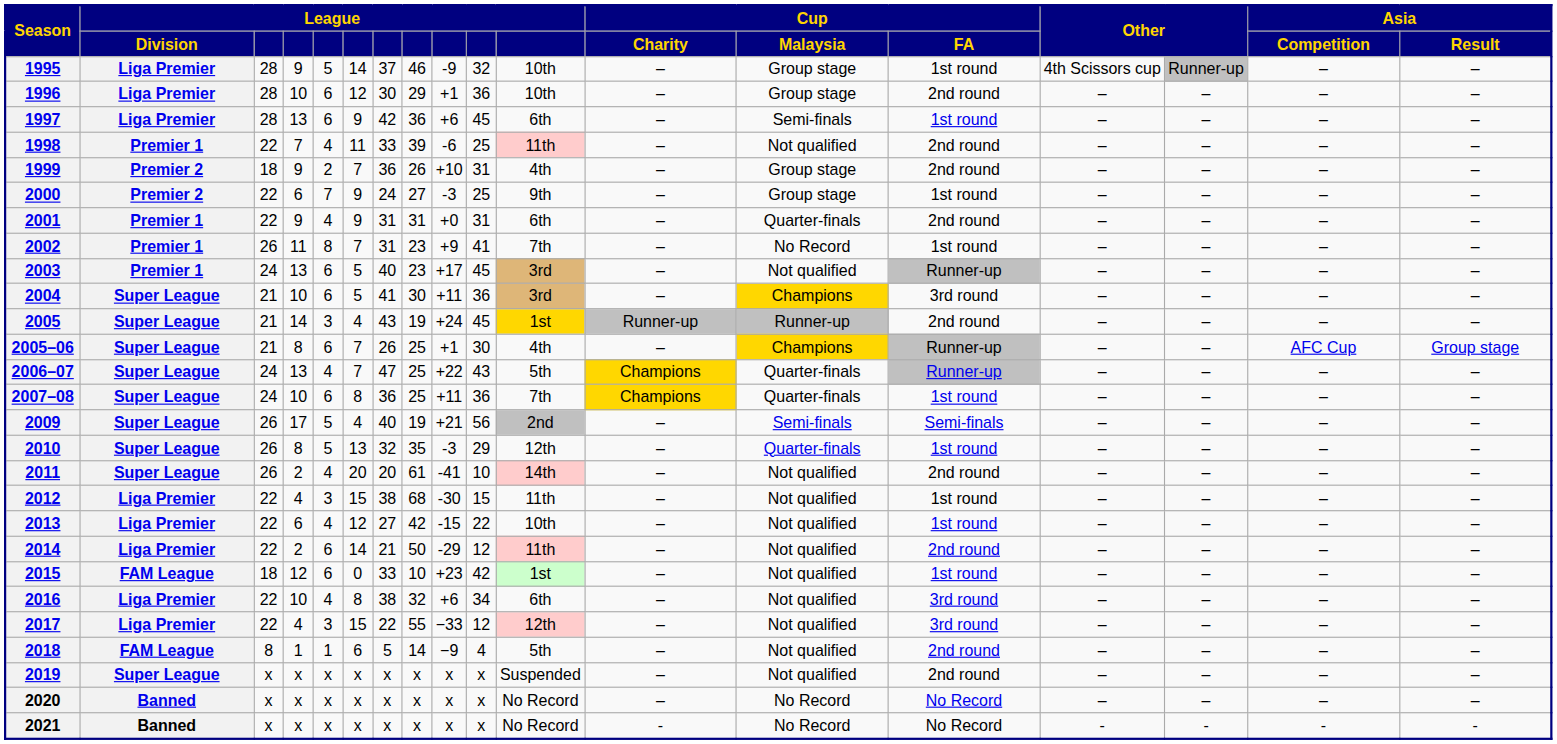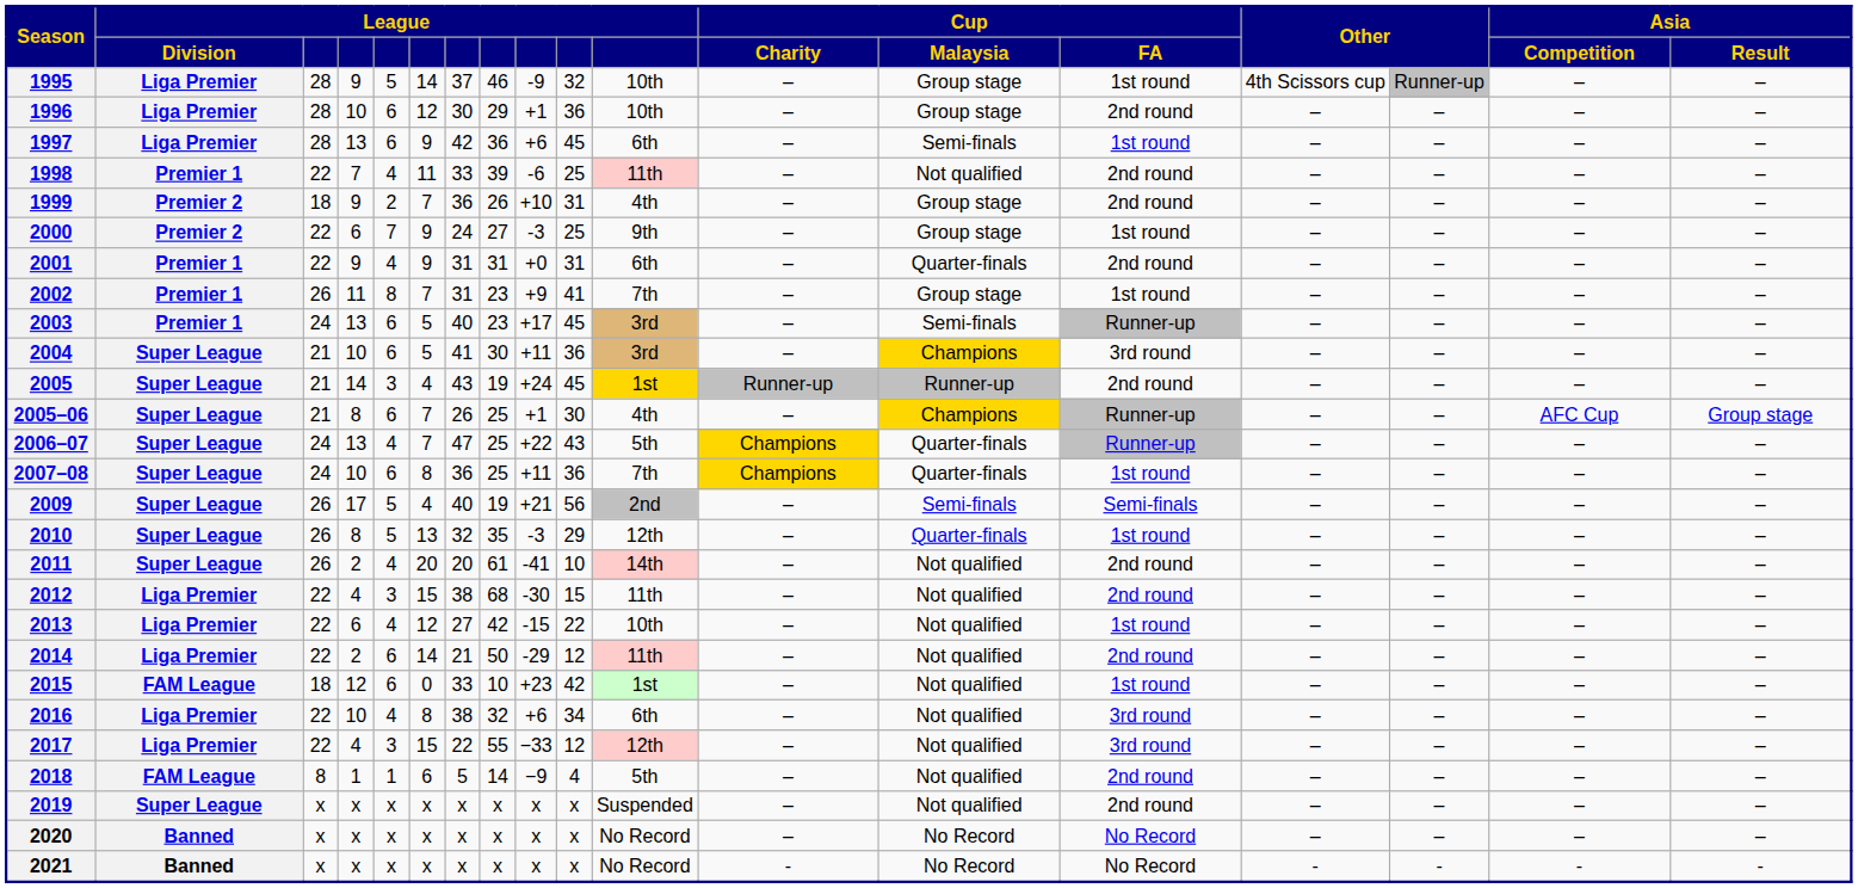 <table class="wikitable" style="border:2px solid #000080; font-size:90%; text-align:center;">
 <tr>
 <th rowspan="2"  style="background:#000080; color:#FFD500; width:60px;">Season</th>
 <th colspan="10" style="background:#000080; color:#FFD500;">League</th>
 <th colspan="3" style="background:#000080; color:#FFD500;">Cup</th>
 <th rowspan="2" colspan="2" style="background:#000080; color:#FFD500;">Other</th>
 <th colspan="2" style="background:#000080; color:#FFD500;">Asia</th>
 </tr>
 <tr>
 <th style="background:#000080; color:#FFD500; width:150px;">Division</th>
 <th style="background:#000080; color:#FFD500; width:20px;"></th>
 <th style="background:#000080; color:#FFD500; width:20px;"></th>
 <th style="background:#000080; color:#FFD500; width:20px;"></th>
 <th style="background:#000080; color:#FFD500; width:20px;"></th>
 <th style="background:#000080; color:#FFD500; width:20px;"></th>
 <th style="background:#000080; color:#FFD500; width:20px;"></th>
 <th style="background:#000080; color:#FFD500; width:20px;"></th>
 <th style="background:#000080; color:#FFD500; width:20px;"></th>
 <th style="background:#000080; color:#FFD500; width:20px;"></th>
 <th style="background:#000080; color:#FFD500; width:130px;">Charity</th>
 <th style="background:#000080; color:#FFD500; width:130px;">Malaysia</th>
 <th style="background:#000080; color:#FFD500; width:130px;">FA</th>
 <th style="background:#000080; color:#FFD500; width:130px;">Competition</th>
 <th style="background:#000080; color:#FFD500; width:130px;">Result</th>
 </tr>
 <tr>
 <th><a href='#'>1995</a></th>
 <th><a href='#'>Liga Premier</a></th>
 <td>28</td>
 <td>9</td>
 <td>5</td>
 <td>14</td>
 <td>37</td>
 <td>46</td>
 <td align=center>-9</td>
 <td>32</td>
 <td>10th</td>
 <td>–</td>
 <td>Group stage</td>
 <td>1st round</td>
 <td>4th Scissors cup</td>
 <td style="background:silver;">Runner-up</td>
 <td>–</td>
 <td>–</td>
 </tr>
 <tr>
 <th><a href='#'>1996</a></th>
 <th><a href='#'>Liga Premier</a></th>
 <td>28</td>
 <td>10</td>
 <td>6</td>
 <td>12</td>
 <td>30</td>
 <td>29</td>
 <td align=center>+1</td>
 <td>36</td>
 <td>10th</td>
 <td>–</td>
 <td>Group stage</td>
 <td>2nd round</td>
 <td>–</td>
 <td>–</td>
 <td>–</td>
 <td>–</td>
 </tr>
 <tr>
 <th><a href='#'>1997</a></th>
 <th><a href='#'>Liga Premier</a></th>
 <td>28</td>
 <td>13</td>
 <td>6</td>
 <td>9</td>
 <td>42</td>
 <td>36</td>
 <td align=center>+6</td>
 <td>45</td>
 <td>6th</td>
 <td>–</td>
 <td>Semi-finals</td>
 <td><a href='#'>1st round</a></td>
 <td>–</td>
 <td>–</td>
 <td>–</td>
 <td>–</td>
 </tr>
 <tr>
 <th><a href='#'>1998</a></th>
 <th><a href='#'>Premier 1</a></th>
 <td>22</td>
 <td>7</td>
 <td>4</td>
 <td>11</td>
 <td>33</td>
 <td>39</td>
 <td align=center>-6</td>
 <td>25</td>
 <td style="background:#FFCCCC;">11th</td>
 <td>–</td>
 <td>Not qualified</td>
 <td>2nd round</td>
 <td>–</td>
 <td>–</td>
 <td>–</td>
 <td>–</td>
 </tr>
 <tr>
 <th><a href='#'>1999</a></th>
 <th><a href='#'>Premier 2</a></th>
 <td>18</td>
 <td>9</td>
 <td>2</td>
 <td>7</td>
 <td>36</td>
 <td>26</td>
 <td align=center>+10</td>
 <td>31</td>
 <td>4th</td>
 <td>–</td>
 <td>Group stage</td>
 <td>2nd round</td>
 <td>–</td>
 <td>–</td>
 <td>–</td>
 <td>–</td>
 </tr>
 <tr>
 <th><a href='#'>2000</a></th>
 <th><a href='#'>Premier 2</a></th>
 <td>22</td>
 <td>6</td>
 <td>7</td>
 <td>9</td>
 <td>24</td>
 <td>27</td>
 <td align=center>-3</td>
 <td>25</td>
 <td>9th</td>
 <td>–</td>
 <td>Group stage</td>
 <td>1st round</td>
 <td>–</td>
 <td>–</td>
 <td>–</td>
 <td>–</td>
 </tr>
 <tr>
 <th><a href='#'>2001</a></th>
 <th><a href='#'>Premier 1</a></th>
 <td>22</td>
 <td>9</td>
 <td>4</td>
 <td>9</td>
 <td>31</td>
 <td>31</td>
 <td align=center>+0</td>
 <td>31</td>
 <td>6th</td>
 <td>–</td>
 <td>Quarter-finals</td>
 <td>2nd round</td>
 <td>–</td>
 <td>–</td>
 <td>–</td>
 <td>–</td>
 </tr>
 <tr>
 <th><a href='#'>2002</a></th>
 <th><a href='#'>Premier 1</a></th>
 <td>26</td>
 <td>11</td>
 <td>8</td>
 <td>7</td>
 <td>31</td>
 <td>23</td>
 <td align=center>+9</td>
 <td>41</td>
 <td>7th</td>
 <td>–</td>
-<td>No Record</td>
+<td>Group stage</td>
 <td>1st round</td>
 <td>–</td>
 <td>–</td>
 <td>–</td>
 <td>–</td>
 </tr>
 <tr>
 <th><a href='#'>2003</a></th>
 <th><a href='#'>Premier 1</a></th>
 <td>24</td>
 <td>13</td>
 <td>6</td>
 <td>5</td>
 <td>40</td>
 <td>23</td>
 <td align=center>+17</td>
 <td>45</td>
 <td style="background:#deb678;">3rd</td>
 <td>–</td>
-<td>Not qualified</td>
+<td>Semi-finals</td>
 <td style="background:silver;">Runner-up</td>
 <td>–</td>
 <td>–</td>
 <td>–</td>
 <td>–</td>
 </tr>
 <tr>
 <th><a href='#'>2004</a></th>
 <th><a href='#'>Super League</a></th>
 <td>21</td>
 <td>10</td>
 <td>6</td>
 <td>5</td>
 <td>41</td>
 <td>30</td>
 <td align=center>+11</td>
 <td>36</td>
 <td style="background:#deb678;">3rd</td>
 <td>–</td>
 <td style="background:gold;">Champions</td>
 <td>3rd round</td>
 <td>–</td>
 <td>–</td>
 <td>–</td>
 <td>–</td>
 </tr>
 <tr>
 <th><a href='#'>2005</a></th>
 <th><a href='#'>Super League</a></th>
 <td>21</td>
 <td>14</td>
 <td>3</td>
 <td>4</td>
 <td>43</td>
 <td>19</td>
 <td align=center>+24</td>
 <td>45</td>
 <td style="background:gold;">1st</td>
 <td style="background:silver;">Runner-up</td>
 <td style="background:silver;">Runner-up</td>
 <td>2nd round</td>
 <td>–</td>
 <td>–</td>
 <td>–</td>
 <td>–</td>
 </tr>
 <tr>
 <th><a href='#'>2005–06</a></th>
 <th><a href='#'>Super League</a></th>
 <td>21</td>
 <td>8</td>
 <td>6</td>
 <td>7</td>
 <td>26</td>
 <td>25</td>
 <td align=center>+1</td>
 <td>30</td>
 <td>4th</td>
 <td>–</td>
 <td style="background:gold;">Champions</td>
 <td style="background:silver;">Runner-up</td>
 <td>–</td>
 <td>–</td>
 <td><a href='#'>AFC Cup</a></td>
 <td><a href='#'>Group stage</a></td>
 </tr>
 <tr>
 <th><a href='#'>2006–07</a></th>
 <th><a href='#'>Super League</a></th>
 <td>24</td>
 <td>13</td>
 <td>4</td>
 <td>7</td>
 <td>47</td>
 <td>25</td>
 <td align=center>+22</td>
 <td>43</td>
 <td>5th</td>
 <td style="background:gold;">Champions</td>
 <td>Quarter-finals</td>
 <td style="background:silver;"><a href='#'>Runner-up</a></td>
 <td>–</td>
 <td>–</td>
 <td>–</td>
 <td>–</td>
 </tr>
 <tr>
 <th><a href='#'>2007–08</a></th>
 <th><a href='#'>Super League</a></th>
 <td>24</td>
 <td>10</td>
 <td>6</td>
 <td>8</td>
 <td>36</td>
 <td>25</td>
 <td align=center>+11</td>
 <td>36</td>
 <td>7th</td>
 <td style="background:gold;">Champions</td>
 <td>Quarter-finals</td>
 <td><a href='#'>1st round</a></td>
 <td>–</td>
 <td>–</td>
 <td>–</td>
 <td>–</td>
 </tr>
 <tr>
 <th><a href='#'>2009</a></th>
 <th><a href='#'>Super League</a></th>
 <td>26</td>
 <td>17</td>
 <td>5</td>
 <td>4</td>
 <td>40</td>
 <td>19</td>
 <td align=center>+21</td>
 <td>56</td>
 <td style="background:silver;">2nd</td>
 <td>–</td>
 <td><a href='#'>Semi-finals</a></td>
 <td><a href='#'>Semi-finals</a></td>
 <td>–</td>
 <td>–</td>
 <td>–</td>
 <td>–</td>
 </tr>
 <tr>
 <th><a href='#'>2010</a></th>
 <th><a href='#'>Super League</a></th>
 <td>26</td>
 <td>8</td>
 <td>5</td>
 <td>13</td>
 <td>32</td>
 <td>35</td>
 <td align=center>-3</td>
 <td>29</td>
 <td>12th</td>
 <td>–</td>
 <td><a href='#'>Quarter-finals</a></td>
 <td><a href='#'>1st round</a></td>
 <td>–</td>
 <td>–</td>
 <td>–</td>
 <td>–</td>
 </tr>
 <tr>
 <th><a href='#'>2011</a></th>
 <th><a href='#'>Super League</a></th>
 <td>26</td>
 <td>2</td>
 <td>4</td>
 <td>20</td>
 <td>20</td>
 <td>61</td>
 <td align=center>-41</td>
 <td>10</td>
 <td style="background:#FFCCCC;">14th</td>
 <td>–</td>
 <td>Not qualified</td>
 <td>2nd round</td>
 <td>–</td>
 <td>–</td>
 <td>–</td>
 <td>–</td>
 </tr>
 <tr>
 <th><a href='#'>2012</a></th>
 <th><a href='#'>Liga Premier</a></th>
 <td>22</td>
 <td>4</td>
 <td>3</td>
 <td>15</td>
 <td>38</td>
 <td>68</td>
 <td align=center>-30</td>
 <td>15</td>
 <td>11th</td>
 <td>–</td>
 <td>Not qualified</td>
-<td>1st round</td>
+<td><a href='#'>2nd round</a></td>
 <td>–</td>
 <td>–</td>
 <td>–</td>
 <td>–</td>
 </tr>
 <tr>
 <th><a href='#'>2013</a></th>
 <th><a href='#'>Liga Premier</a></th>
 <td>22</td>
 <td>6</td>
 <td>4</td>
 <td>12</td>
 <td>27</td>
 <td>42</td>
 <td align=center>-15</td>
 <td>22</td>
 <td>10th</td>
 <td>–</td>
 <td>Not qualified</td>
 <td><a href='#'>1st round</a></td>
 <td>–</td>
 <td>–</td>
 <td>–</td>
 <td>–</td>
 </tr>
 <tr>
 <th><a href='#'>2014</a></th>
 <th><a href='#'>Liga Premier</a></th>
 <td>22</td>
 <td>2</td>
 <td>6</td>
 <td>14</td>
 <td>21</td>
 <td>50</td>
 <td align=center>-29</td>
 <td>12</td>
 <td style="background:#FFCCCC;">11th</td>
 <td>–</td>
 <td>Not qualified</td>
 <td><a href='#'>2nd round</a></td>
 <td>–</td>
 <td>–</td>
 <td>–</td>
 <td>–</td>
 </tr>
 <tr>
 <th><a href='#'>2015</a></th>
 <th><a href='#'>FAM League</a></th>
 <td>18</td>
 <td>12</td>
 <td>6</td>
 <td>0</td>
 <td>33</td>
 <td>10</td>
 <td align=center>+23</td>
 <td>42</td>
 <td style="background:#CCFFCC;">1st</td>
 <td>–</td>
 <td>Not qualified</td>
 <td><a href='#'>1st round</a></td>
 <td>–</td>
 <td>–</td>
 <td>–</td>
 <td>–</td>
 </tr>
 <tr>
 <th><a href='#'>2016</a></th>
 <th><a href='#'>Liga Premier</a></th>
 <td>22</td>
 <td>10</td>
 <td>4</td>
 <td>8</td>
 <td>38</td>
 <td>32</td>
 <td align=center>+6</td>
 <td>34</td>
 <td>6th</td>
 <td>–</td>
 <td>Not qualified</td>
 <td><a href='#'>3rd round</a></td>
 <td>–</td>
 <td>–</td>
 <td>–</td>
 <td>–</td>
 </tr>
 <tr>
 <th><a href='#'>2017</a></th>
 <th><a href='#'>Liga Premier</a></th>
 <td>22</td>
 <td>4</td>
 <td>3</td>
 <td>15</td>
 <td>22</td>
 <td>55</td>
 <td>−33</td>
 <td>12</td>
 <td style="background:#FFCCCC;">12th</td>
 <td>–</td>
 <td>Not qualified</td>
 <td><a href='#'>3rd round</a></td>
 <td>–</td>
 <td>–</td>
 <td>–</td>
 <td>–</td>
 </tr>
 <tr>
 <th><a href='#'>2018</a></th>
 <th><a href='#'>FAM League</a></th>
 <td>8</td>
 <td>1</td>
 <td>1</td>
 <td>6</td>
 <td>5</td>
 <td>14</td>
 <td>−9</td>
 <td>4</td>
 <td>5th</td>
 <td>–</td>
 <td>Not qualified</td>
 <td><a href='#'>2nd round</a></td>
 <td>–</td>
 <td>–</td>
 <td>–</td>
 <td>–</td>
 </tr>
 <tr>
 <th><a href='#'>2019</a></th>
 <th><a href='#'>Super League</a></th>
 <td>x</td>
 <td>x</td>
 <td>x</td>
 <td>x</td>
 <td>x</td>
 <td>x</td>
 <td>x</td>
 <td>x</td>
 <td>Suspended</td>
 <td>–</td>
 <td>Not qualified</td>
 <td>2nd round</td>
 <td>–</td>
 <td>–</td>
 <td>–</td>
 <td>–</td>
 </tr>
 <tr>
 <th>2020</th>
 <th><a href='#'>Banned</a></th>
 <td>x</td>
 <td>x</td>
 <td>x</td>
 <td>x</td>
 <td>x</td>
 <td>x</td>
 <td>x</td>
 <td>x</td>
 <td>No Record</td>
 <td>–</td>
 <td>No Record</td>
 <td><a href='#'>No Record</a></td>
 <td>–</td>
 <td>–</td>
 <td>–</td>
 <td>–</td>
 </tr>
 <tr>
 <th>2021</th>
 <th>Banned</th>
 <td>x</td>
 <td>x</td>
 <td>x</td>
 <td>x</td>
 <td>x</td>
 <td>x</td>
 <td>x</td>
 <td>x</td>
 <td>No Record</td>
 <td>-</td>
 <td>No Record</td>
 <td>No Record</td>
 <td>-</td>
 <td>-</td>
 <td>-</td>
 <td>-</td>
 </tr>
 </table>
